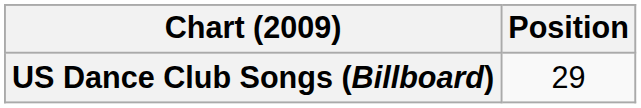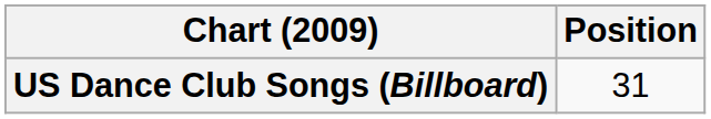 <table class="wikitable plainrowheaders" style="text-align:center">
 <tr>
 <th scope="col">Chart (2009)</th>
 <th scope="col">Position</th>
 </tr>
 <tr>
 <th scope="row">US Dance Club Songs (<em>Billboard</em>)</th>
-<td>29</td>
+<td>31</td>
 </tr>
 </table>
